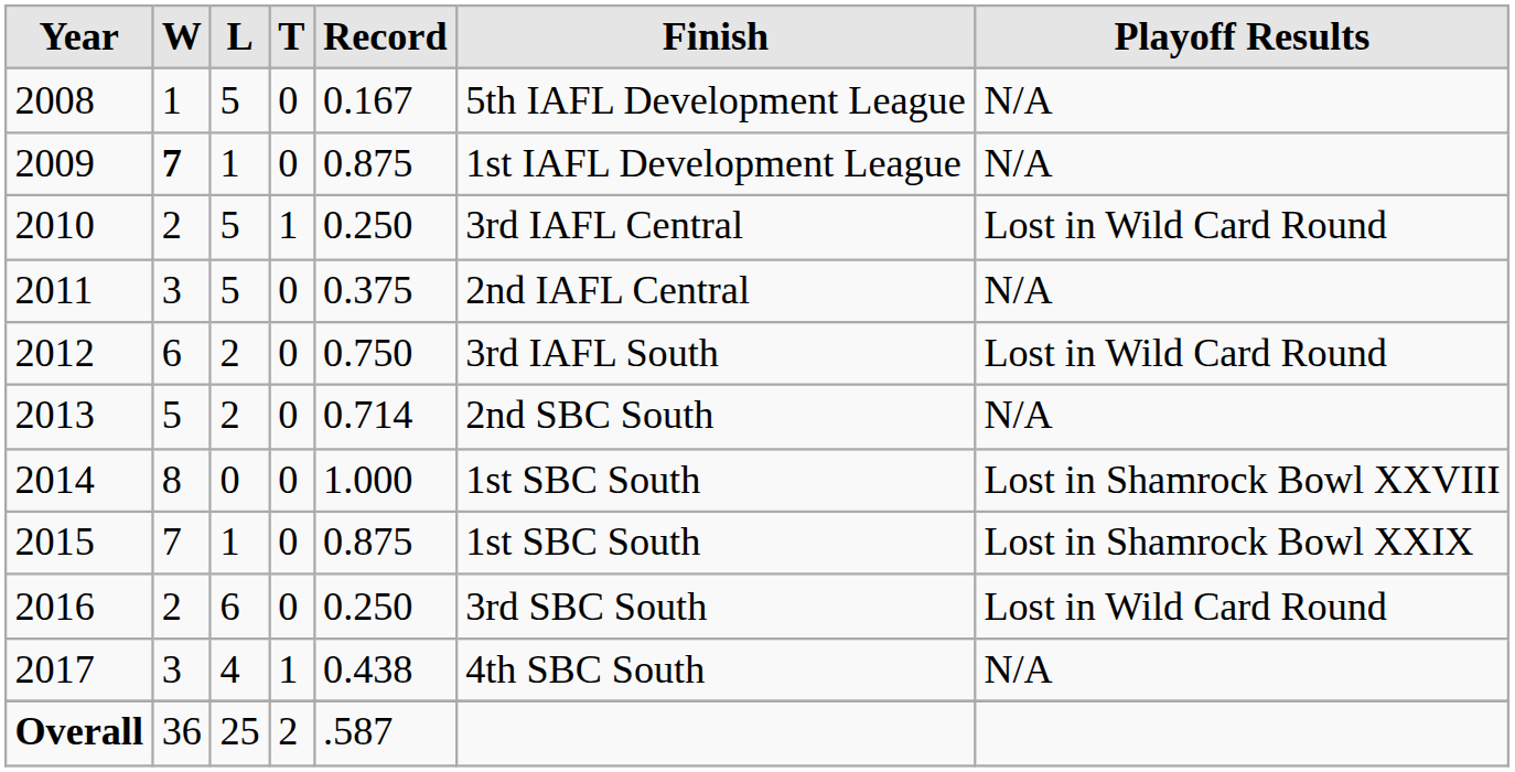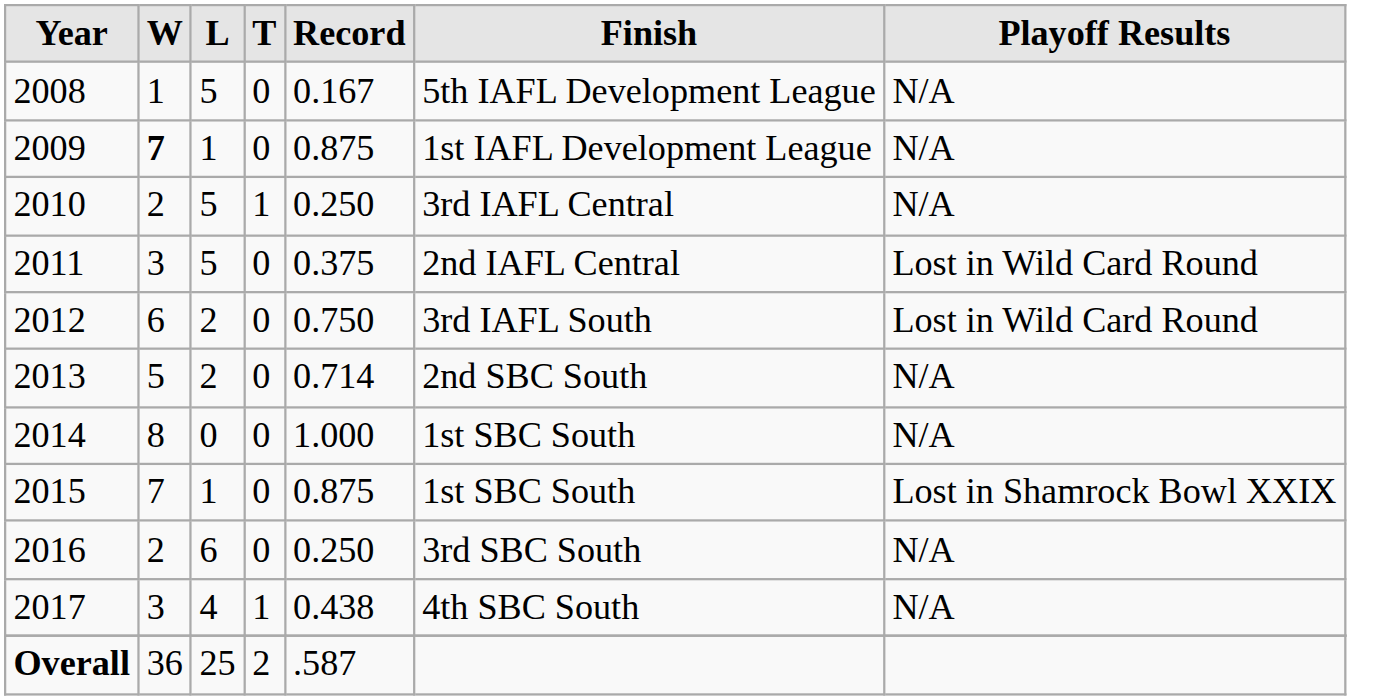 <table class="wikitable">
 <tr>
 <th style="background:#e5e5e5;">Year</th>
 <th style="background:#e5e5e5;">W</th>
 <th style="background:#e5e5e5;">L</th>
 <th style="background:#e5e5e5;">T</th>
 <th style="background:#e5e5e5;">Record</th>
 <th style="background:#e5e5e5;">Finish</th>
 <th style="background:#e5e5e5;">Playoff Results</th>
 </tr>
 <tr>
 <td>2008</td>
 <td>1</td>
 <td>5</td>
 <td>0</td>
 <td>0.167</td>
 <td>5th IAFL Development League</td>
 <td>N/A</td>
 </tr>
 <tr>
 <td>2009</td>
 <td><strong>7</strong></td>
 <td>1</td>
 <td>0</td>
 <td>0.875</td>
 <td>1st IAFL Development League</td>
 <td>N/A</td>
 </tr>
 <tr>
 <td>2010</td>
 <td>2</td>
 <td>5</td>
 <td>1</td>
 <td>0.250</td>
 <td>3rd IAFL Central</td>
-<td>Lost in Wild Card Round</td>
+<td>N/A</td>
 </tr>
 <tr>
 <td>2011</td>
 <td>3</td>
 <td>5</td>
 <td>0</td>
 <td>0.375</td>
 <td>2nd IAFL Central</td>
-<td>N/A</td>
+<td>Lost in Wild Card Round</td>
 </tr>
 <tr>
 <td>2012</td>
 <td>6</td>
 <td>2</td>
 <td>0</td>
 <td>0.750</td>
 <td>3rd IAFL South</td>
 <td>Lost in Wild Card Round</td>
 </tr>
 <tr>
 <td>2013</td>
 <td>5</td>
 <td>2</td>
 <td>0</td>
 <td>0.714</td>
 <td>2nd SBC South</td>
 <td>N/A</td>
 </tr>
 <tr>
 <td>2014</td>
 <td>8</td>
 <td>0</td>
 <td>0</td>
 <td>1.000</td>
 <td>1st SBC South</td>
-<td>Lost in Shamrock Bowl XXVIII</td>
+<td>N/A</td>
 </tr>
 <tr>
 <td>2015</td>
 <td>7</td>
 <td>1</td>
 <td>0</td>
 <td>0.875</td>
 <td>1st SBC South</td>
 <td>Lost in Shamrock Bowl XXIX</td>
 </tr>
 <tr>
 <td>2016</td>
 <td>2</td>
 <td>6</td>
 <td>0</td>
 <td>0.250</td>
 <td>3rd SBC South</td>
-<td>Lost in Wild Card Round</td>
+<td>N/A</td>
 </tr>
 <tr>
 <td>2017</td>
 <td>3</td>
 <td>4</td>
 <td>1</td>
 <td>0.438</td>
 <td>4th SBC South</td>
 <td>N/A</td>
 </tr>
 <tr>
 </tr>
 <tr>
 <td><strong>Overall</strong></td>
 <td>36</td>
 <td>25</td>
 <td>2</td>
 <td>.587</td>
 <td></td>
 <td></td>
 </tr>
 </table>
